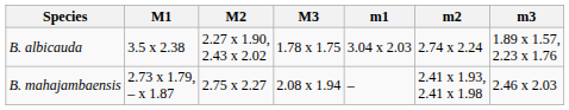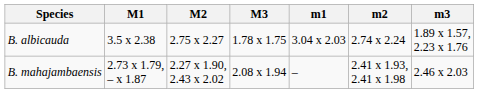 <table class="wikitable" style="float: right; margin-left: 0.5em; margin-top: 0em">
 <tr>
 <th>Species</th>
 <th>M1</th>
 <th>M2</th>
 <th>M3</th>
 <th>m1</th>
 <th>m2</th>
 <th>m3</th>
 </tr>
 <tr>
 <td><em>B. albicauda</em></td>
 <td>3.5 x 2.38</td>
-<td>2.27 x 1.90,<br>2.43 x 2.02</td>
+<td>2.75 x 2.27</td>
 <td>1.78 x 1.75</td>
 <td>3.04 x 2.03</td>
 <td>2.74 x 2.24</td>
 <td>1.89 x 1.57,<br>2.23 x 1.76</td>
 </tr>
 <tr>
 <td><em>B. mahajambaensis</em></td>
 <td>2.73 x 1.79,<br>– x 1.87</td>
-<td>2.75 x 2.27</td>
+<td>2.27 x 1.90,<br>2.43 x 2.02</td>
 <td>2.08 x 1.94</td>
 <td>–</td>
 <td>2.41 x 1.93,<br>2.41 x 1.98</td>
 <td>2.46 x 2.03</td>
 </tr>
 </table>
